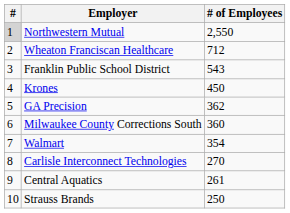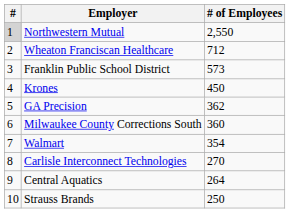 <table class="wikitable" border="1">
 <tr>
 <th>#</th>
 <th>Employer</th>
 <th># of Employees</th>
 </tr>
 <tr>
 <td style="background: lightgrey;">1</td>
 <td><a href='#'>Northwestern Mutual</a></td>
 <td>2,550</td>
 </tr>
 <tr>
 <td>2</td>
 <td><a href='#'>Wheaton Franciscan Healthcare</a></td>
 <td>712</td>
 </tr>
 <tr>
 <td>3</td>
 <td>Franklin Public School District</td>
-<td>543</td>
+<td>573</td>
 </tr>
 <tr>
 <td>4</td>
 <td><a href='#'>Krones</a></td>
 <td>450</td>
 </tr>
 <tr>
 <td>5</td>
 <td><a href='#'>GA Precision</a></td>
 <td>362</td>
 </tr>
 <tr>
 <td>6</td>
 <td><a href='#'>Milwaukee County</a> Corrections South</td>
 <td>360</td>
 </tr>
 <tr>
 <td>7</td>
 <td><a href='#'>Walmart</a></td>
 <td>354</td>
 </tr>
 <tr>
 <td>8</td>
 <td><a href='#'>Carlisle Interconnect Technologies</a></td>
 <td>270</td>
 </tr>
 <tr>
 <td>9</td>
 <td>Central Aquatics</td>
-<td>261</td>
+<td>264</td>
 </tr>
 <tr>
 <td>10</td>
 <td>Strauss Brands</td>
 <td>250</td>
 </tr>
 </table>
